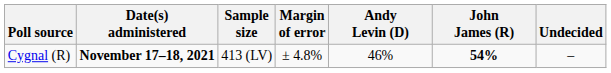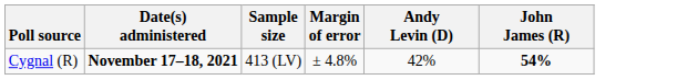 <table class="wikitable" style="font-size:90%;text-align:center;">
 <tr valign=bottom>
 <th>Poll source</th>
 <th>Date(s)<br>administered</th>
 <th>Sample<br>size</th>
 <th>Margin<br>of error</th>
 <th style="width:100px;">Andy<br>Levin (D)</th>
 <th style="width:100px;">John<br>James (R)</th>
-<th>Undecided</th>
 </tr>
 <tr>
 <td style="text-align:left;"><a href='#'>Cygnal</a> (R)</td>
 <td><strong>November 17–18, 2021</strong></td>
 <td>413 (LV)</td>
 <td>± 4.8%</td>
-<td>46%</td>
+<td>42%</td>
 <td><strong>54%</strong></td>
-<td>–</td>
 </tr>
 </table>
